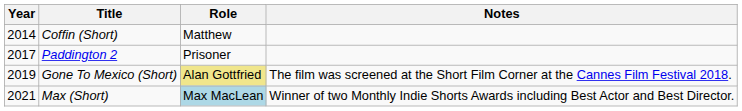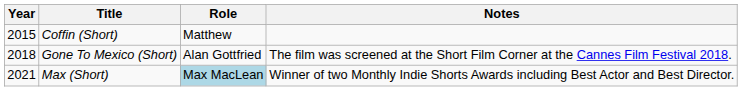 <table class="wikitable sortable">
 <tr>
 <th>Year</th>
 <th>Title</th>
 <th>Role</th>
 <th class="unsortable">Notes</th>
 </tr>
 <tr>
-<td>2014</td>
+<td>2015</td>
 <td><em>Coffin (Short)</em></td>
 <td>Matthew</td>
 <td></td>
 </tr>
 <tr>
-<td>2017</td>
-<td><em><a href='#'>Paddington 2</a></em></td>
-<td>Prisoner</td>
-<td></td>
-</tr>
-<tr>
-<td>2019</td>
+<td>2018</td>
 <td><em>Gone To Mexico (Short)</em></td>
-<td style="background: khaki;">Alan Gottfried</td>
+<td>Alan Gottfried</td>
 <td>The film was screened at the Short Film Corner at the <a href='#'>Cannes Film Festival 2018</a>.</td>
 </tr>
 <tr>
 <td>2021</td>
 <td><em>Max (Short)</em></td>
 <td style="background: lightblue;">Max MacLean</td>
 <td>Winner of two Monthly Indie Shorts Awards including Best Actor and Best Director.</td>
 </tr>
 </table>
